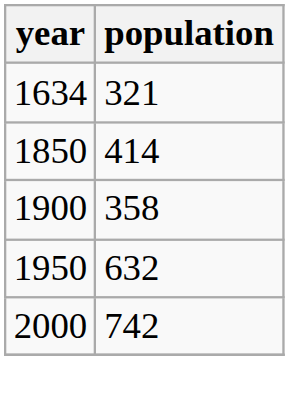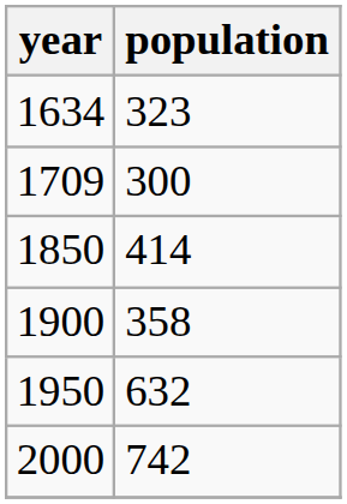 <table class="wikitable">
 <tr>
 <th>year</th>
 <th>population</th>
 </tr>
 <tr>
 <td>1634</td>
-<td>321</td>
+<td>323</td>
+</tr>
+<tr>
+<td>1709</td>
+<td>300</td>
 </tr>
 <tr>
 <td>1850</td>
 <td>414</td>
 </tr>
 <tr>
 <td>1900</td>
 <td>358</td>
 </tr>
 <tr>
 <td>1950</td>
 <td>632</td>
 </tr>
 <tr>
 <td>2000</td>
 <td>742</td>
 </tr>
 <tr>
 </tr>
 </table>
